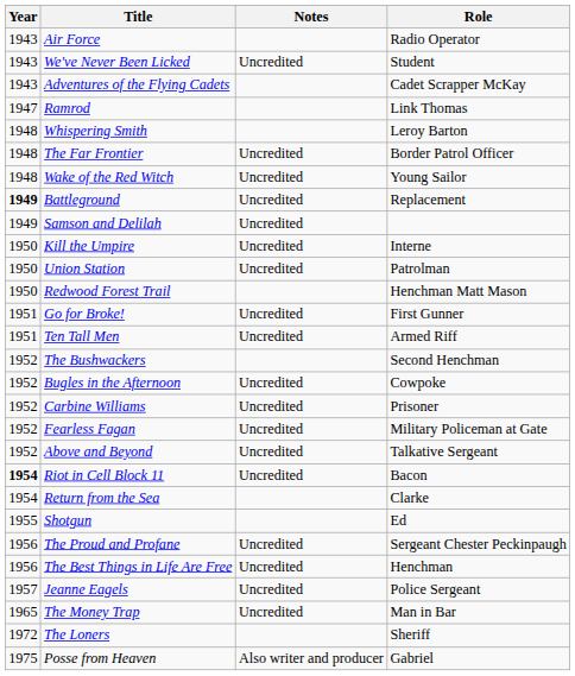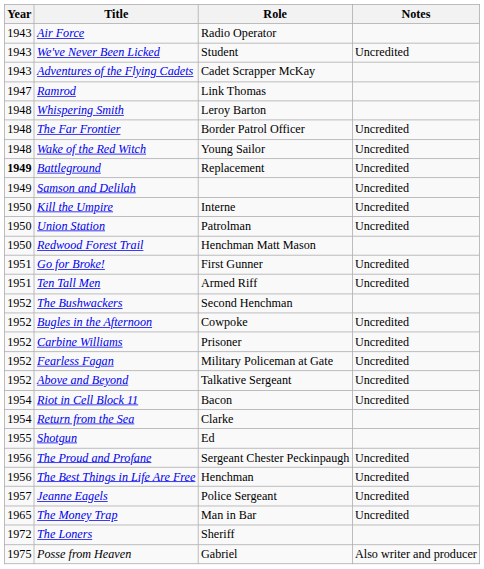 <table class="wikitable sortable">
 <tr>
 <th>Year</th>
 <th>Title</th>
+<th>Role</th>
 <th class="unsortable">Notes</th>
-<th>Role</th>
 </tr>
 <tr>
 <td>1943</td>
 <td><em><a href='#'>Air Force</a></em></td>
+<td>Radio Operator</td>
 <td></td>
-<td>Radio Operator</td>
 </tr>
 <tr>
 <td>1943</td>
 <td><em><a href='#'>We've Never Been Licked</a></em></td>
+<td>Student</td>
 <td>Uncredited</td>
-<td>Student</td>
 </tr>
 <tr>
 <td>1943</td>
 <td><em><a href='#'>Adventures of the Flying Cadets</a></em></td>
+<td>Cadet Scrapper McKay</td>
 <td></td>
-<td>Cadet Scrapper McKay</td>
 </tr>
 <tr>
 <td>1947</td>
 <td><em><a href='#'>Ramrod</a></em></td>
+<td>Link Thomas</td>
 <td></td>
-<td>Link Thomas</td>
 </tr>
 <tr>
 <td>1948</td>
 <td><em><a href='#'>Whispering Smith</a></em></td>
+<td>Leroy Barton</td>
 <td></td>
-<td>Leroy Barton</td>
 </tr>
 <tr>
 <td>1948</td>
 <td><em><a href='#'>The Far Frontier</a></em></td>
+<td>Border Patrol Officer</td>
 <td>Uncredited</td>
-<td>Border Patrol Officer</td>
 </tr>
 <tr>
 <td>1948</td>
 <td><em><a href='#'>Wake of the Red Witch</a></em></td>
+<td>Young Sailor</td>
 <td>Uncredited</td>
-<td>Young Sailor</td>
 </tr>
 <tr>
 <td><strong>1949</strong></td>
 <td><em><a href='#'>Battleground</a></em></td>
+<td>Replacement</td>
 <td>Uncredited</td>
-<td>Replacement</td>
 </tr>
 <tr>
 <td>1949</td>
 <td><em><a href='#'>Samson and Delilah</a></em></td>
+<td></td>
 <td>Uncredited</td>
-<td></td>
 </tr>
 <tr>
 <td>1950</td>
 <td><em><a href='#'>Kill the Umpire</a></em></td>
+<td>Interne</td>
 <td>Uncredited</td>
-<td>Interne</td>
 </tr>
 <tr>
 <td>1950</td>
 <td><em><a href='#'>Union Station</a></em></td>
+<td>Patrolman</td>
 <td>Uncredited</td>
-<td>Patrolman</td>
 </tr>
 <tr>
 <td>1950</td>
 <td><em><a href='#'>Redwood Forest Trail</a></em></td>
+<td>Henchman Matt Mason</td>
 <td></td>
-<td>Henchman Matt Mason</td>
 </tr>
 <tr>
 <td>1951</td>
 <td><em><a href='#'>Go for Broke!</a></em></td>
+<td>First Gunner</td>
 <td>Uncredited</td>
-<td>First Gunner</td>
 </tr>
 <tr>
 <td>1951</td>
 <td><em><a href='#'>Ten Tall Men</a></em></td>
+<td>Armed Riff</td>
 <td>Uncredited</td>
-<td>Armed Riff</td>
 </tr>
 <tr>
 <td>1952</td>
 <td><em><a href='#'>The Bushwackers</a></em></td>
+<td>Second Henchman</td>
 <td></td>
-<td>Second Henchman</td>
 </tr>
 <tr>
 <td>1952</td>
 <td><em><a href='#'>Bugles in the Afternoon</a></em></td>
+<td>Cowpoke</td>
 <td>Uncredited</td>
-<td>Cowpoke</td>
 </tr>
 <tr>
 <td>1952</td>
 <td><em><a href='#'>Carbine Williams</a></em></td>
+<td>Prisoner</td>
 <td>Uncredited</td>
-<td>Prisoner</td>
 </tr>
 <tr>
 <td>1952</td>
 <td><em><a href='#'>Fearless Fagan</a></em></td>
+<td>Military Policeman at Gate</td>
 <td>Uncredited</td>
-<td>Military Policeman at Gate</td>
 </tr>
 <tr>
 <td>1952</td>
 <td><em><a href='#'>Above and Beyond</a></em></td>
+<td>Talkative Sergeant</td>
 <td>Uncredited</td>
-<td>Talkative Sergeant</td>
 </tr>
 <tr>
-<td><strong>1954</strong></td>
+<td>1954</td>
 <td><em><a href='#'>Riot in Cell Block 11</a></em></td>
+<td>Bacon</td>
 <td>Uncredited</td>
-<td>Bacon</td>
 </tr>
 <tr>
 <td>1954</td>
 <td><em><a href='#'>Return from the Sea</a></em></td>
+<td>Clarke</td>
 <td></td>
-<td>Clarke</td>
 </tr>
 <tr>
 <td>1955</td>
 <td><em><a href='#'>Shotgun</a></em></td>
+<td>Ed</td>
 <td></td>
-<td>Ed</td>
 </tr>
 <tr>
 <td>1956</td>
 <td><em><a href='#'>The Proud and Profane</a></em></td>
+<td>Sergeant Chester Peckinpaugh</td>
 <td>Uncredited</td>
-<td>Sergeant Chester Peckinpaugh</td>
 </tr>
 <tr>
 <td>1956</td>
 <td><em><a href='#'>The Best Things in Life Are Free</a></em></td>
+<td>Henchman</td>
 <td>Uncredited</td>
-<td>Henchman</td>
 </tr>
 <tr>
 <td>1957</td>
 <td><em><a href='#'>Jeanne Eagels</a></em></td>
+<td>Police Sergeant</td>
 <td>Uncredited</td>
-<td>Police Sergeant</td>
 </tr>
 <tr>
 <td>1965</td>
 <td><em><a href='#'>The Money Trap</a></em></td>
+<td>Man in Bar</td>
 <td>Uncredited</td>
-<td>Man in Bar</td>
 </tr>
 <tr>
 <td>1972</td>
 <td><em><a href='#'>The Loners</a></em></td>
+<td>Sheriff</td>
 <td></td>
-<td>Sheriff</td>
 </tr>
 <tr>
 <td>1975</td>
 <td><em>Posse from Heaven</em></td>
+<td>Gabriel</td>
 <td>Also writer and producer</td>
-<td>Gabriel</td>
 </tr>
 </table>
